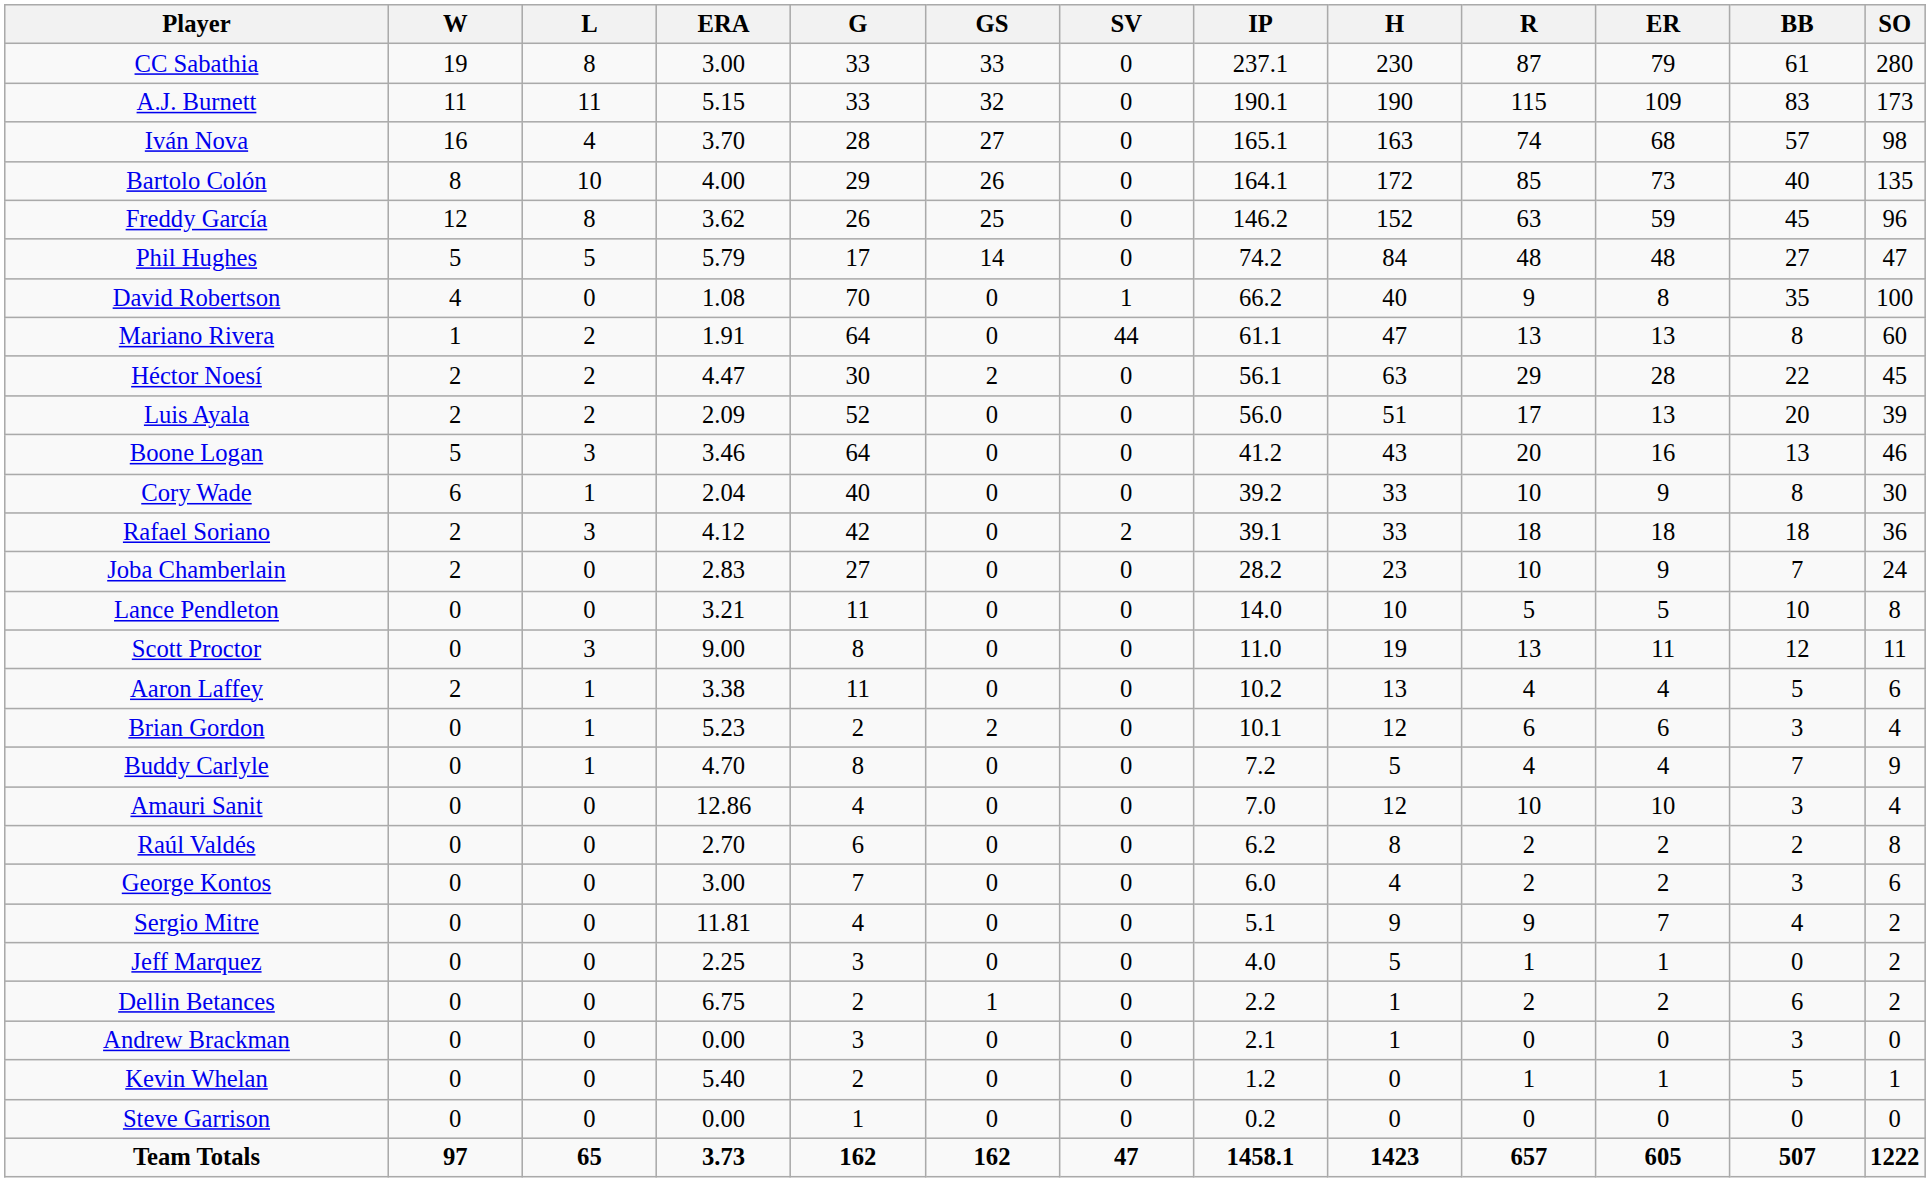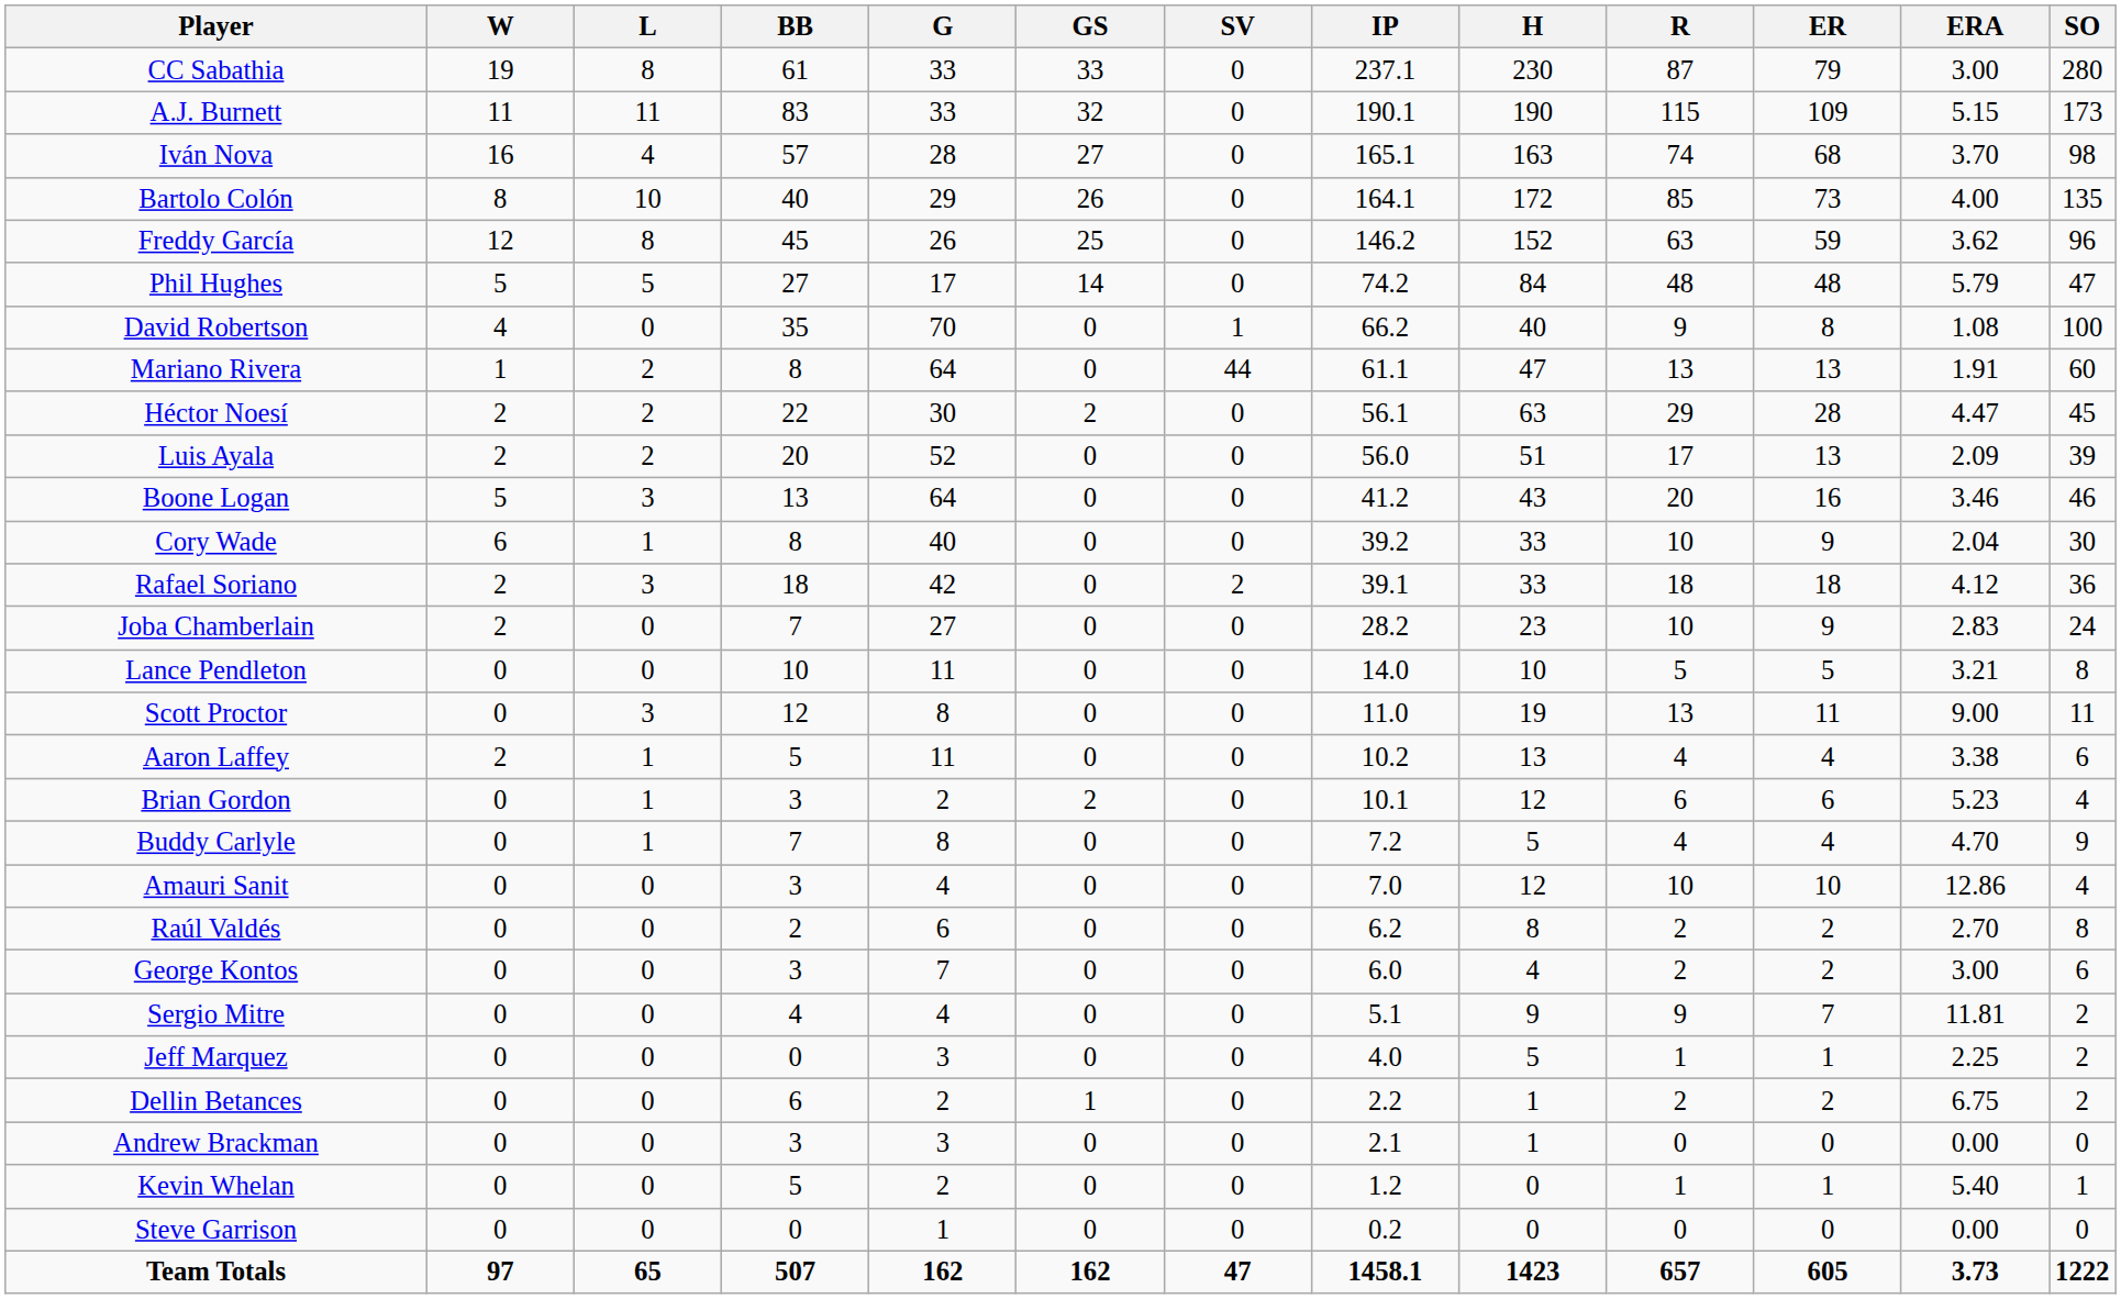 <table class=wikitable style="text-align:center">
 <tr>
 <th bgcolor=#DDDDFF; width="20%">Player</th>
 <th bgcolor=#DDDDFF; width="7%">W</th>
 <th bgcolor=#DDDDFF; width="7%">L</th>
-<th bgcolor=#DDDDFF; width="7%">ERA</th>
+<th bgcolor=#DDDDFF; width="7%">BB</th>
 <th bgcolor=#DDDDFF; width="7%">G</th>
 <th bgcolor=#DDDDFF; width="7%">GS</th>
 <th bgcolor=#DDDDFF; width="7%">SV</th>
 <th bgcolor=#DDDDFF; width="7%">IP</th>
 <th bgcolor=#DDDDFF; width="7%">H</th>
 <th bgcolor=#DDDDFF; width="7%">R</th>
 <th bgcolor=#DDDDFF; width="7%">ER</th>
-<th bgcolor=#DDDDFF; width="7%">BB</th>
+<th bgcolor=#DDDDFF; width="7%">ERA</th>
 <th bgcolor=#DDDDFF; width="7%">SO</th>
 </tr>
 <tr>
 <td><a href='#'>CC Sabathia</a></td>
 <td>19</td>
 <td>8</td>
-<td>3.00</td>
+<td>61</td>
 <td>33</td>
 <td>33</td>
 <td>0</td>
 <td>237.1</td>
 <td>230</td>
 <td>87</td>
 <td>79</td>
-<td>61</td>
+<td>3.00</td>
 <td>280</td>
 </tr>
 <tr>
 <td><a href='#'>A.J. Burnett</a></td>
 <td>11</td>
 <td>11</td>
-<td>5.15</td>
+<td>83</td>
 <td>33</td>
 <td>32</td>
 <td>0</td>
 <td>190.1</td>
 <td>190</td>
 <td>115</td>
 <td>109</td>
-<td>83</td>
+<td>5.15</td>
 <td>173</td>
 </tr>
 <tr>
 <td><a href='#'>Iván Nova</a></td>
 <td>16</td>
 <td>4</td>
-<td>3.70</td>
+<td>57</td>
 <td>28</td>
 <td>27</td>
 <td>0</td>
 <td>165.1</td>
 <td>163</td>
 <td>74</td>
 <td>68</td>
-<td>57</td>
+<td>3.70</td>
 <td>98</td>
 </tr>
 <tr>
 <td><a href='#'>Bartolo Colón</a></td>
 <td>8</td>
 <td>10</td>
-<td>4.00</td>
+<td>40</td>
 <td>29</td>
 <td>26</td>
 <td>0</td>
 <td>164.1</td>
 <td>172</td>
 <td>85</td>
 <td>73</td>
-<td>40</td>
+<td>4.00</td>
 <td>135</td>
 </tr>
 <tr>
 <td><a href='#'>Freddy García</a></td>
 <td>12</td>
 <td>8</td>
-<td>3.62</td>
+<td>45</td>
 <td>26</td>
 <td>25</td>
 <td>0</td>
 <td>146.2</td>
 <td>152</td>
 <td>63</td>
 <td>59</td>
-<td>45</td>
+<td>3.62</td>
 <td>96</td>
 </tr>
 <tr>
 <td><a href='#'>Phil Hughes</a></td>
 <td>5</td>
 <td>5</td>
-<td>5.79</td>
+<td>27</td>
 <td>17</td>
 <td>14</td>
 <td>0</td>
 <td>74.2</td>
 <td>84</td>
 <td>48</td>
 <td>48</td>
-<td>27</td>
+<td>5.79</td>
 <td>47</td>
 </tr>
 <tr>
 <td><a href='#'>David Robertson</a></td>
 <td>4</td>
 <td>0</td>
-<td>1.08</td>
+<td>35</td>
 <td>70</td>
 <td>0</td>
 <td>1</td>
 <td>66.2</td>
 <td>40</td>
 <td>9</td>
 <td>8</td>
-<td>35</td>
+<td>1.08</td>
 <td>100</td>
 </tr>
 <tr>
 <td><a href='#'>Mariano Rivera</a></td>
 <td>1</td>
 <td>2</td>
-<td>1.91</td>
+<td>8</td>
 <td>64</td>
 <td>0</td>
 <td>44</td>
 <td>61.1</td>
 <td>47</td>
 <td>13</td>
 <td>13</td>
-<td>8</td>
+<td>1.91</td>
 <td>60</td>
 </tr>
 <tr>
 <td><a href='#'>Héctor Noesí</a></td>
 <td>2</td>
 <td>2</td>
-<td>4.47</td>
+<td>22</td>
 <td>30</td>
 <td>2</td>
 <td>0</td>
 <td>56.1</td>
 <td>63</td>
 <td>29</td>
 <td>28</td>
-<td>22</td>
+<td>4.47</td>
 <td>45</td>
 </tr>
 <tr>
 <td><a href='#'>Luis Ayala</a></td>
 <td>2</td>
 <td>2</td>
-<td>2.09</td>
+<td>20</td>
 <td>52</td>
 <td>0</td>
 <td>0</td>
 <td>56.0</td>
 <td>51</td>
 <td>17</td>
 <td>13</td>
-<td>20</td>
+<td>2.09</td>
 <td>39</td>
 </tr>
 <tr>
 <td><a href='#'>Boone Logan</a></td>
 <td>5</td>
 <td>3</td>
-<td>3.46</td>
+<td>13</td>
 <td>64</td>
 <td>0</td>
 <td>0</td>
 <td>41.2</td>
 <td>43</td>
 <td>20</td>
 <td>16</td>
-<td>13</td>
+<td>3.46</td>
 <td>46</td>
 </tr>
 <tr>
 <td><a href='#'>Cory Wade</a></td>
 <td>6</td>
 <td>1</td>
-<td>2.04</td>
+<td>8</td>
 <td>40</td>
 <td>0</td>
 <td>0</td>
 <td>39.2</td>
 <td>33</td>
 <td>10</td>
 <td>9</td>
-<td>8</td>
+<td>2.04</td>
 <td>30</td>
 </tr>
 <tr>
 <td><a href='#'>Rafael Soriano</a></td>
 <td>2</td>
 <td>3</td>
-<td>4.12</td>
+<td>18</td>
 <td>42</td>
 <td>0</td>
 <td>2</td>
 <td>39.1</td>
 <td>33</td>
 <td>18</td>
 <td>18</td>
-<td>18</td>
+<td>4.12</td>
 <td>36</td>
 </tr>
 <tr>
 <td><a href='#'>Joba Chamberlain</a></td>
 <td>2</td>
 <td>0</td>
-<td>2.83</td>
+<td>7</td>
 <td>27</td>
 <td>0</td>
 <td>0</td>
 <td>28.2</td>
 <td>23</td>
 <td>10</td>
 <td>9</td>
-<td>7</td>
+<td>2.83</td>
 <td>24</td>
 </tr>
 <tr>
 <td><a href='#'>Lance Pendleton</a></td>
 <td>0</td>
 <td>0</td>
-<td>3.21</td>
+<td>10</td>
 <td>11</td>
 <td>0</td>
 <td>0</td>
 <td>14.0</td>
 <td>10</td>
 <td>5</td>
 <td>5</td>
-<td>10</td>
+<td>3.21</td>
 <td>8</td>
 </tr>
 <tr>
 <td><a href='#'>Scott Proctor</a></td>
 <td>0</td>
 <td>3</td>
-<td>9.00</td>
+<td>12</td>
 <td>8</td>
 <td>0</td>
 <td>0</td>
 <td>11.0</td>
 <td>19</td>
 <td>13</td>
 <td>11</td>
-<td>12</td>
+<td>9.00</td>
 <td>11</td>
 </tr>
 <tr>
 <td><a href='#'>Aaron Laffey</a></td>
 <td>2</td>
 <td>1</td>
-<td>3.38</td>
+<td>5</td>
 <td>11</td>
 <td>0</td>
 <td>0</td>
 <td>10.2</td>
 <td>13</td>
 <td>4</td>
 <td>4</td>
-<td>5</td>
+<td>3.38</td>
 <td>6</td>
 </tr>
 <tr>
 <td><a href='#'>Brian Gordon</a></td>
 <td>0</td>
 <td>1</td>
-<td>5.23</td>
+<td>3</td>
 <td>2</td>
 <td>2</td>
 <td>0</td>
 <td>10.1</td>
 <td>12</td>
 <td>6</td>
 <td>6</td>
-<td>3</td>
+<td>5.23</td>
 <td>4</td>
 </tr>
 <tr>
 <td><a href='#'>Buddy Carlyle</a></td>
 <td>0</td>
 <td>1</td>
-<td>4.70</td>
+<td>7</td>
 <td>8</td>
 <td>0</td>
 <td>0</td>
 <td>7.2</td>
 <td>5</td>
 <td>4</td>
 <td>4</td>
-<td>7</td>
+<td>4.70</td>
 <td>9</td>
 </tr>
 <tr>
 <td><a href='#'>Amauri Sanit</a></td>
 <td>0</td>
 <td>0</td>
-<td>12.86</td>
+<td>3</td>
 <td>4</td>
 <td>0</td>
 <td>0</td>
 <td>7.0</td>
 <td>12</td>
 <td>10</td>
 <td>10</td>
-<td>3</td>
+<td>12.86</td>
 <td>4</td>
 </tr>
 <tr>
 <td><a href='#'>Raúl Valdés</a></td>
 <td>0</td>
 <td>0</td>
-<td>2.70</td>
+<td>2</td>
 <td>6</td>
 <td>0</td>
 <td>0</td>
 <td>6.2</td>
 <td>8</td>
 <td>2</td>
 <td>2</td>
-<td>2</td>
+<td>2.70</td>
 <td>8</td>
 </tr>
 <tr>
 <td><a href='#'>George Kontos</a></td>
 <td>0</td>
 <td>0</td>
-<td>3.00</td>
+<td>3</td>
 <td>7</td>
 <td>0</td>
 <td>0</td>
 <td>6.0</td>
 <td>4</td>
 <td>2</td>
 <td>2</td>
-<td>3</td>
+<td>3.00</td>
 <td>6</td>
 </tr>
 <tr>
 <td><a href='#'>Sergio Mitre</a></td>
 <td>0</td>
 <td>0</td>
-<td>11.81</td>
+<td>4</td>
 <td>4</td>
 <td>0</td>
 <td>0</td>
 <td>5.1</td>
 <td>9</td>
 <td>9</td>
 <td>7</td>
-<td>4</td>
+<td>11.81</td>
 <td>2</td>
 </tr>
 <tr>
 <td><a href='#'>Jeff Marquez</a></td>
 <td>0</td>
 <td>0</td>
-<td>2.25</td>
+<td>0</td>
 <td>3</td>
 <td>0</td>
 <td>0</td>
 <td>4.0</td>
 <td>5</td>
 <td>1</td>
 <td>1</td>
-<td>0</td>
+<td>2.25</td>
 <td>2</td>
 </tr>
 <tr>
 <td><a href='#'>Dellin Betances</a></td>
 <td>0</td>
 <td>0</td>
-<td>6.75</td>
+<td>6</td>
 <td>2</td>
 <td>1</td>
 <td>0</td>
 <td>2.2</td>
 <td>1</td>
 <td>2</td>
 <td>2</td>
-<td>6</td>
+<td>6.75</td>
 <td>2</td>
 </tr>
 <tr>
 <td><a href='#'>Andrew Brackman</a></td>
 <td>0</td>
 <td>0</td>
-<td>0.00</td>
+<td>3</td>
 <td>3</td>
 <td>0</td>
 <td>0</td>
 <td>2.1</td>
 <td>1</td>
 <td>0</td>
 <td>0</td>
-<td>3</td>
+<td>0.00</td>
 <td>0</td>
 </tr>
 <tr>
 <td><a href='#'>Kevin Whelan</a></td>
 <td>0</td>
 <td>0</td>
-<td>5.40</td>
+<td>5</td>
 <td>2</td>
 <td>0</td>
 <td>0</td>
 <td>1.2</td>
 <td>0</td>
 <td>1</td>
 <td>1</td>
-<td>5</td>
+<td>5.40</td>
 <td>1</td>
 </tr>
 <tr>
 <td><a href='#'>Steve Garrison</a></td>
 <td>0</td>
 <td>0</td>
-<td>0.00</td>
+<td>0</td>
 <td>1</td>
 <td>0</td>
 <td>0</td>
 <td>0.2</td>
 <td>0</td>
 <td>0</td>
 <td>0</td>
-<td>0</td>
+<td>0.00</td>
 <td>0</td>
 </tr>
 <tr>
 <td><strong>Team Totals</strong></td>
 <td><strong>97</strong></td>
 <td><strong>65</strong></td>
-<td><strong>3.73</strong></td>
+<td><strong>507</strong></td>
 <td><strong>162</strong></td>
 <td><strong>162</strong></td>
 <td><strong>47</strong></td>
 <td><strong>1458.1</strong></td>
 <td><strong>1423</strong></td>
 <td><strong>657</strong></td>
 <td><strong>605</strong></td>
-<td><strong>507</strong></td>
+<td><strong>3.73</strong></td>
 <td><strong>1222</strong></td>
 </tr>
 </table>
